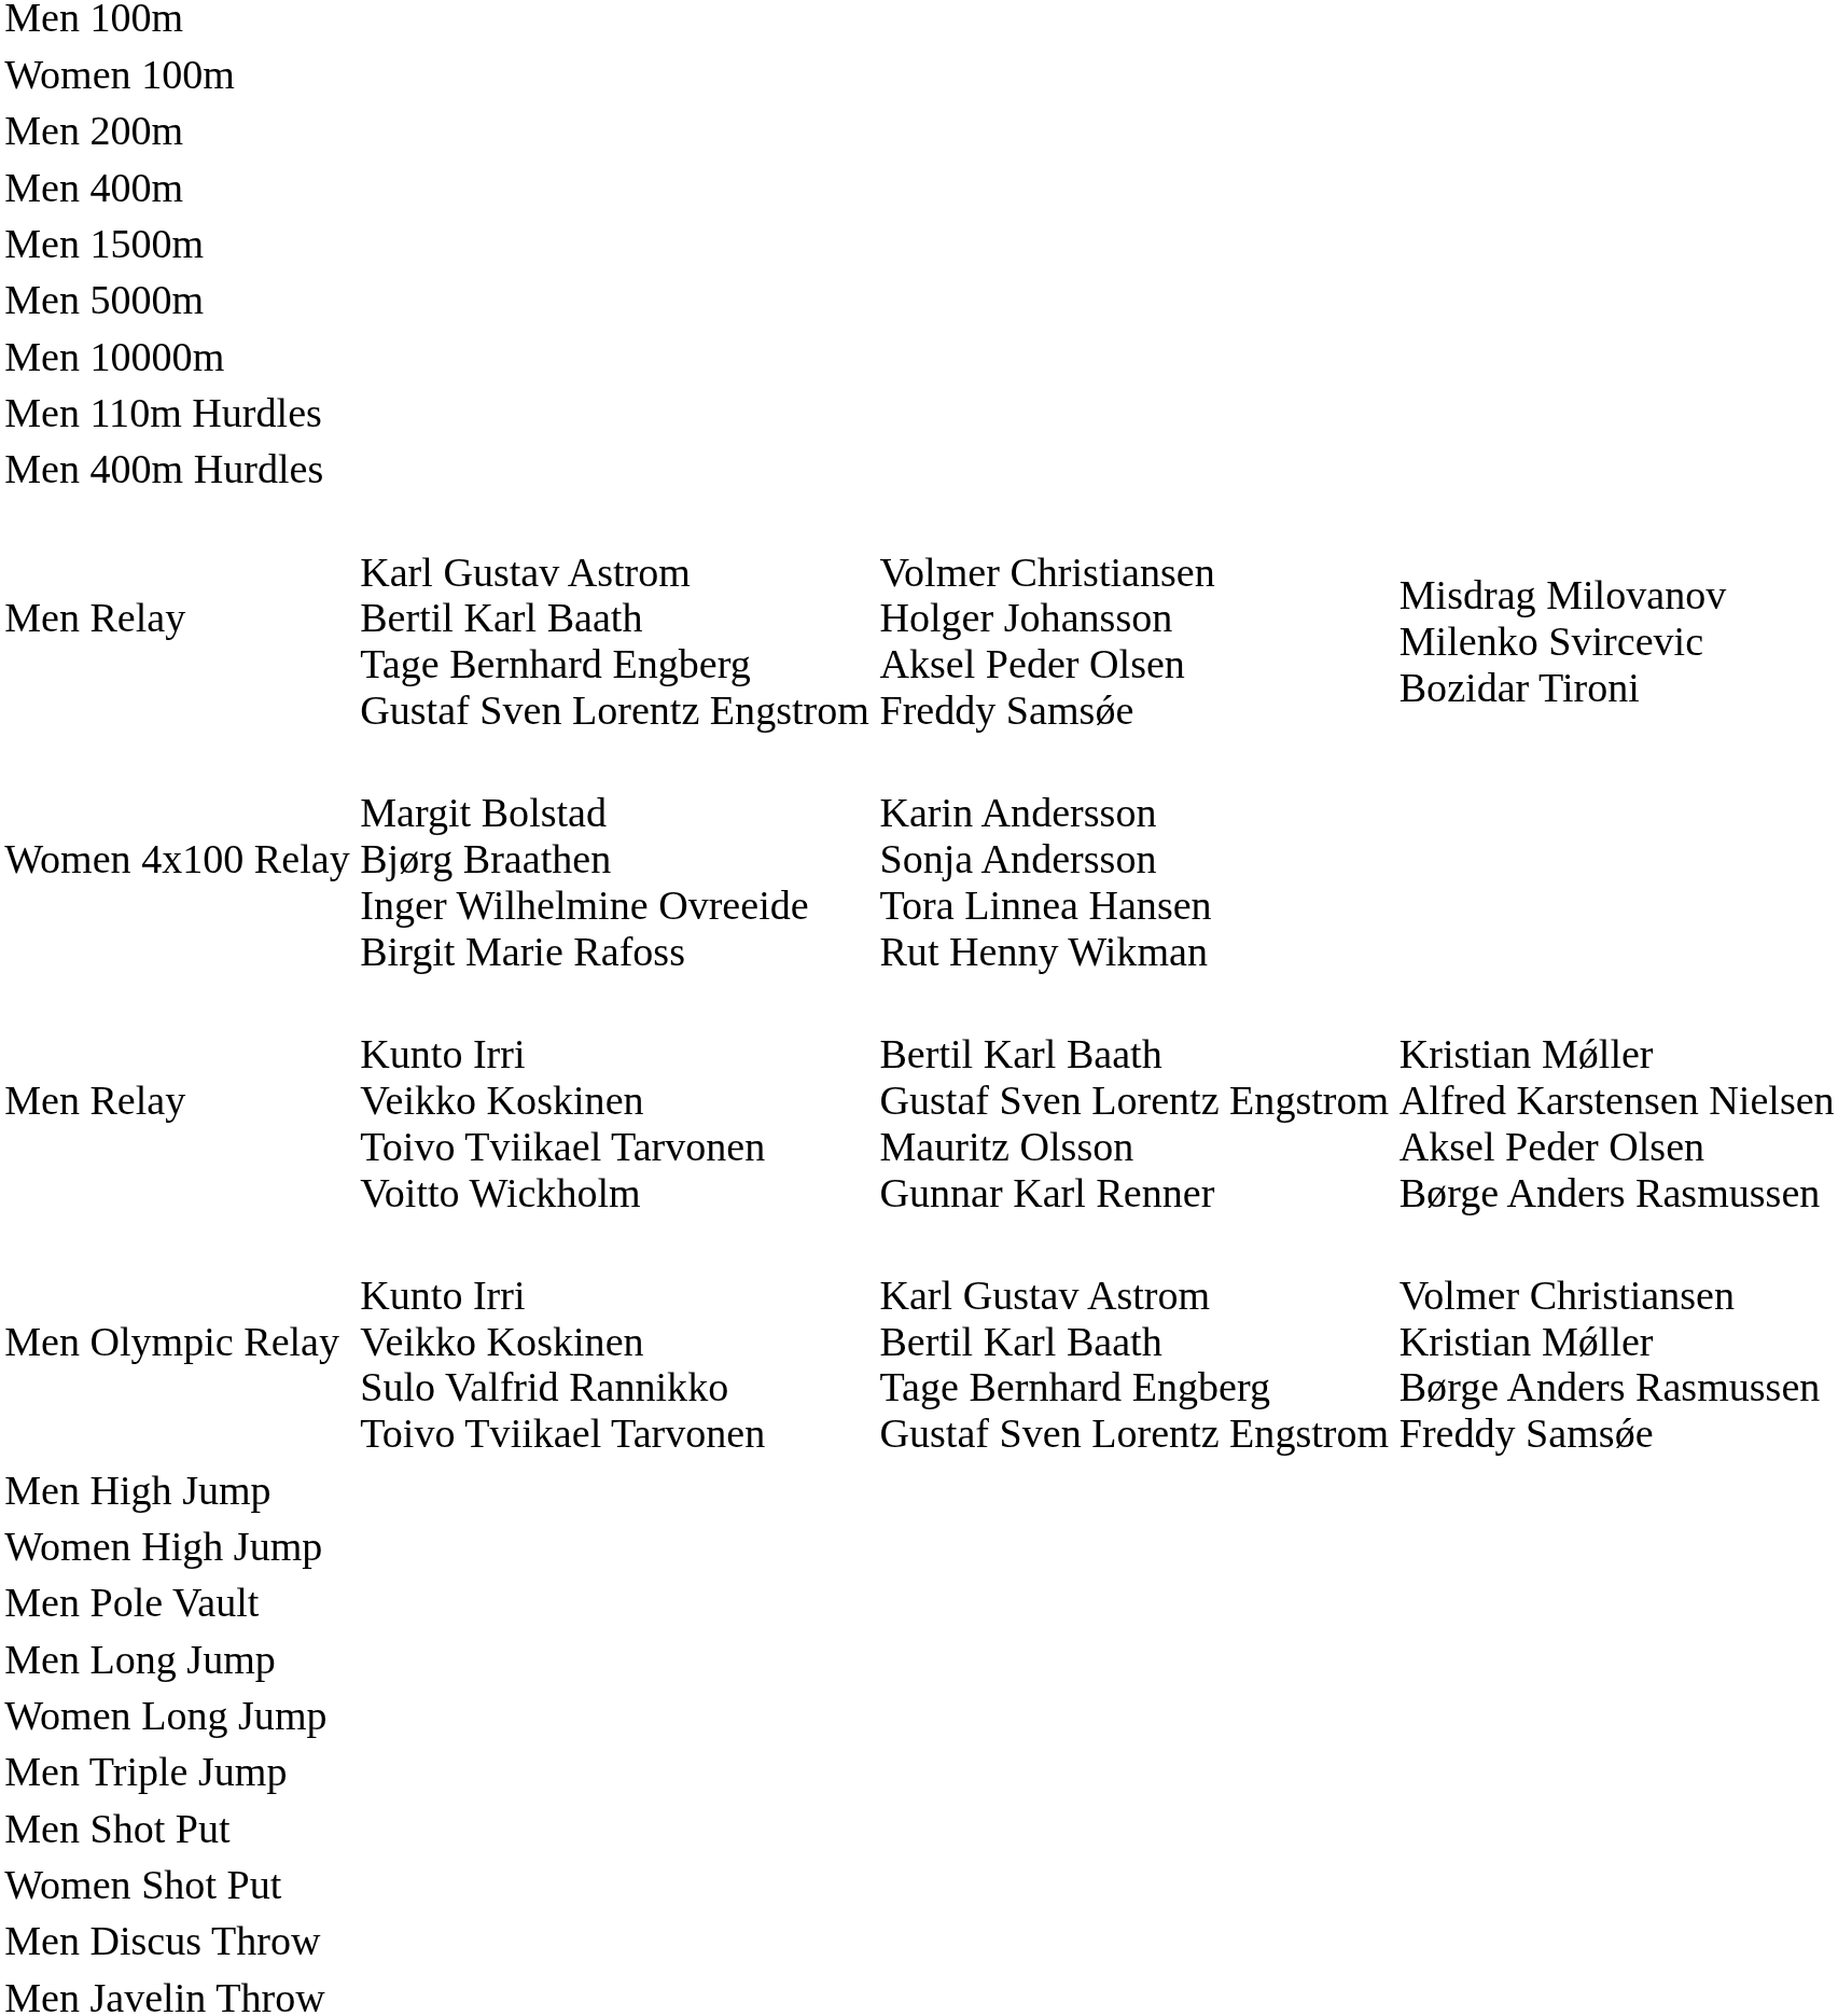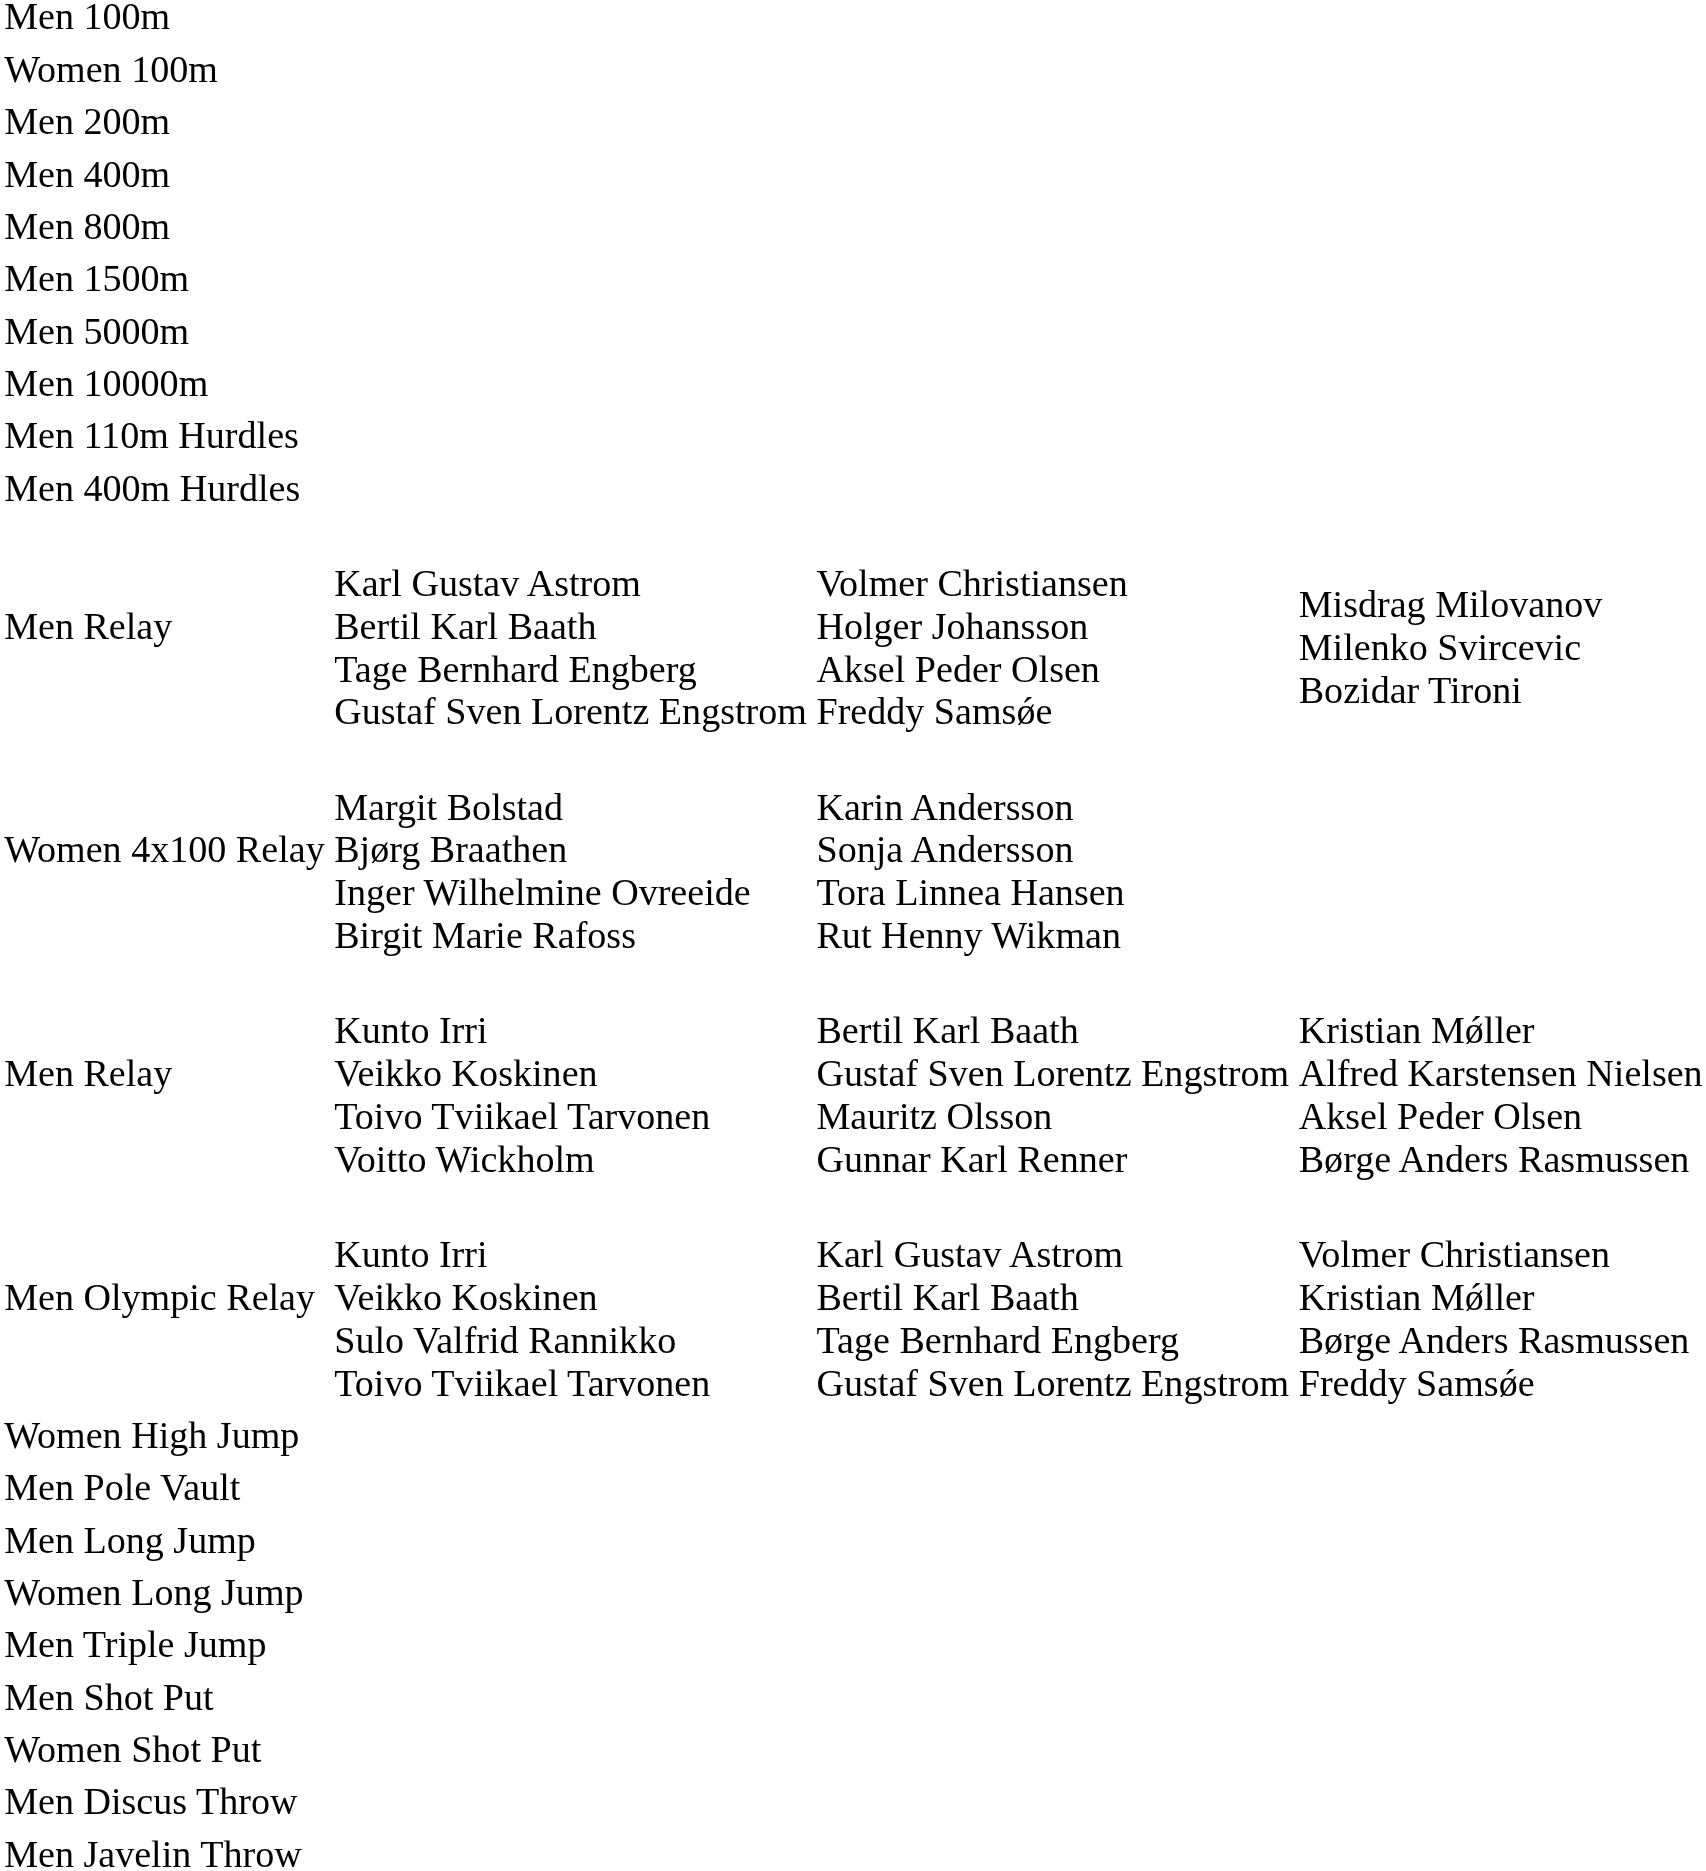 <table>
 <tr>
 <td>Men 100m</td>
 <td></td>
 <td></td>
 <td></td>
 </tr>
 <tr>
 <td>Women 100m</td>
 <td></td>
 <td></td>
 <td></td>
 </tr>
 <tr>
 <td>Men 200m</td>
 <td></td>
 <td></td>
 <td></td>
 </tr>
 <tr>
 <td>Men 400m</td>
+<td></td>
+<td></td>
+<td></td>
+</tr>
+<tr>
+<td>Men 800m</td>
 <td></td>
 <td></td>
 <td></td>
 </tr>
 <tr>
 <td>Men 1500m</td>
 <td></td>
 <td></td>
 <td></td>
 </tr>
 <tr>
 <td>Men 5000m</td>
 <td></td>
 <td></td>
 <td></td>
 </tr>
 <tr>
 <td>Men 10000m</td>
 <td></td>
 <td></td>
 <td></td>
 </tr>
 <tr>
 <td>Men 110m Hurdles</td>
 <td></td>
 <td></td>
 <td></td>
 </tr>
 <tr>
 <td>Men 400m Hurdles</td>
 <td></td>
 <td></td>
 <td></td>
 </tr>
 <tr>
 <td>Men  Relay</td>
 <td><br>Karl Gustav Astrom<br>Bertil Karl Baath<br>Tage Bernhard Engberg<br>Gustaf Sven Lorentz Engstrom</td>
 <td><br>Volmer Christiansen<br>Holger Johansson<br>Aksel Peder Olsen<br>Freddy Samsǿe</td>
 <td><br>Misdrag Milovanov<br>Milenko Svircevic<br>Bozidar Tironi</td>
 </tr>
 <tr>
 <td>Women 4x100 Relay</td>
 <td><br>Margit Bolstad<br>Bjørg Braathen<br>Inger Wilhelmine Ovreeide<br>Birgit Marie Rafoss</td>
 <td><br>Karin Andersson<br>Sonja Andersson<br>Tora Linnea Hansen<br>Rut Henny Wikman</td>
 </tr>
 <tr>
 <td>Men  Relay</td>
 <td><br>Kunto Irri<br>Veikko Koskinen<br>Toivo Tviikael Tarvonen<br>Voitto Wickholm</td>
 <td><br>Bertil Karl Baath<br>Gustaf Sven Lorentz Engstrom<br>Mauritz Olsson<br>Gunnar Karl Renner</td>
 <td><br>Kristian Mǿller<br>Alfred Karstensen Nielsen<br>Aksel Peder Olsen<br>Børge Anders Rasmussen</td>
 </tr>
 <tr>
 <td>Men Olympic Relay</td>
 <td><br>Kunto Irri<br>Veikko Koskinen<br>Sulo Valfrid Rannikko<br>Toivo Tviikael Tarvonen</td>
 <td><br>Karl Gustav Astrom<br>Bertil Karl Baath<br>Tage Bernhard Engberg<br>Gustaf Sven Lorentz Engstrom</td>
 <td><br>Volmer Christiansen<br>Kristian Mǿller<br>Børge Anders Rasmussen<br>Freddy Samsǿe</td>
 </tr>
 <tr>
-<td>Men High Jump</td>
-<td></td>
-<td></td>
-<td></td>
-</tr>
-<tr>
 <td>Women High Jump</td>
 <td></td>
 <td></td>
 <td></td>
 </tr>
 <tr>
 <td>Men Pole Vault</td>
 <td></td>
 <td></td>
 <td></td>
 </tr>
 <tr>
 <td>Men Long Jump</td>
 <td></td>
 <td></td>
 <td></td>
 </tr>
 <tr>
 <td>Women Long Jump</td>
 <td></td>
 <td></td>
 <td></td>
 </tr>
 <tr>
 <td>Men Triple Jump</td>
 <td></td>
 <td></td>
 <td></td>
 </tr>
 <tr>
 <td>Men Shot Put</td>
 <td></td>
 <td></td>
 <td></td>
 </tr>
 <tr>
 <td>Women Shot Put</td>
 <td></td>
 <td></td>
 <td></td>
 </tr>
 <tr>
 <td>Men Discus Throw</td>
 <td></td>
 <td></td>
 <td></td>
 </tr>
 <tr>
 <td>Men Javelin Throw</td>
 <td></td>
 <td></td>
 <td></td>
 </tr>
 </table>
